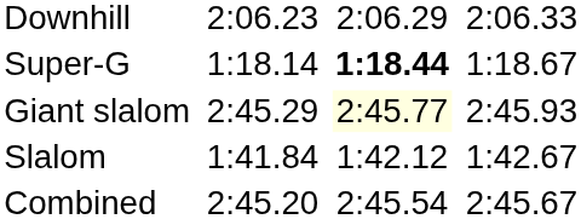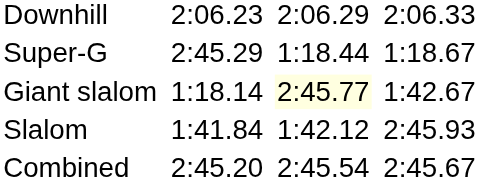 <table>
 <tr>
 <td>Downhill<br></td>
 <td></td>
 <td align=center>2:06.23</td>
 <td></td>
 <td align=center>2:06.29</td>
 <td></td>
 <td align=center>2:06.33</td>
 </tr>
 <tr valign="top">
 <td>Super-G<br></td>
 <td></td>
-<td align=center>1:18.14</td>
+<td align=center>2:45.29</td>
 <td></td>
-<td align=center><strong>1:18.44</strong></td>
+<td align=center>1:18.44</td>
 <td><br></td>
 <td align=center>1:18.67</td>
 </tr>
 <tr>
 <td>Giant slalom<br></td>
 <td></td>
-<td align=center>2:45.29</td>
+<td align=center>1:18.14</td>
 <td></td>
 <td align=center style="background: lightyellow;">2:45.77</td>
 <td></td>
-<td align=center>2:45.93</td>
+<td align=center>1:42.67</td>
 </tr>
 <tr>
 <td>Slalom<br></td>
 <td></td>
 <td align=center>1:41.84</td>
 <td></td>
 <td align=center>1:42.12</td>
 <td></td>
-<td align=center>1:42.67</td>
+<td align=center>2:45.93</td>
 </tr>
 <tr>
 <td>Combined<br></td>
 <td></td>
 <td align=center>2:45.20</td>
 <td></td>
 <td align=center>2:45.54</td>
 <td></td>
 <td align=center>2:45.67</td>
 </tr>
 </table>
